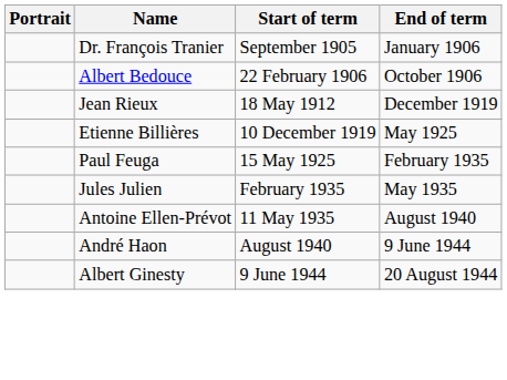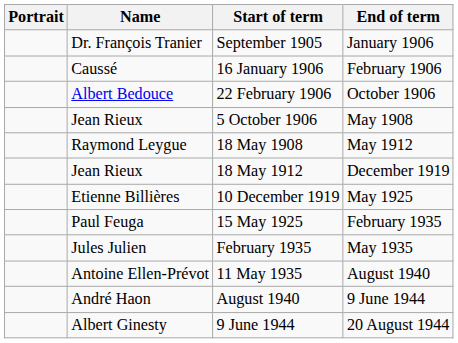 <table class="wikitable">
 <tr>
 <th>Portrait</th>
 <th>Name</th>
 <th>Start of term</th>
 <th>End of term</th>
 </tr>
 <tr>
 <td></td>
 <td>Dr. François Tranier</td>
 <td>September 1905</td>
 <td>January 1906</td>
 </tr>
 <tr>
 <td></td>
+<td>Caussé</td>
+<td>16 January 1906</td>
+<td>February 1906</td>
+</tr>
+<tr>
+<td></td>
 <td><a href='#'>Albert Bedouce</a></td>
 <td>22 February 1906</td>
 <td>October 1906</td>
+</tr>
+<tr>
+<td></td>
+<td>Jean Rieux</td>
+<td>5 October 1906</td>
+<td>May 1908</td>
+</tr>
+<tr>
+<td></td>
+<td>Raymond Leygue</td>
+<td>18 May 1908</td>
+<td>May 1912</td>
 </tr>
 <tr>
 <td></td>
 <td>Jean Rieux</td>
 <td>18 May 1912</td>
 <td>December 1919</td>
 </tr>
 <tr>
 <td></td>
 <td>Etienne Billières</td>
 <td>10 December 1919</td>
 <td>May 1925</td>
 </tr>
 <tr>
 <td></td>
 <td>Paul Feuga</td>
 <td>15 May 1925</td>
 <td>February 1935</td>
 </tr>
 <tr>
 <td></td>
 <td>Jules Julien</td>
 <td>February 1935</td>
 <td>May 1935</td>
 </tr>
 <tr>
 <td></td>
 <td>Antoine Ellen-Prévot</td>
 <td>11 May 1935</td>
 <td>August 1940</td>
 </tr>
 <tr>
 <td></td>
 <td>André Haon</td>
 <td>August 1940</td>
 <td>9 June 1944</td>
 </tr>
 <tr>
 <td></td>
 <td>Albert Ginesty</td>
 <td>9 June 1944</td>
 <td>20 August 1944</td>
 </tr>
 </table>
